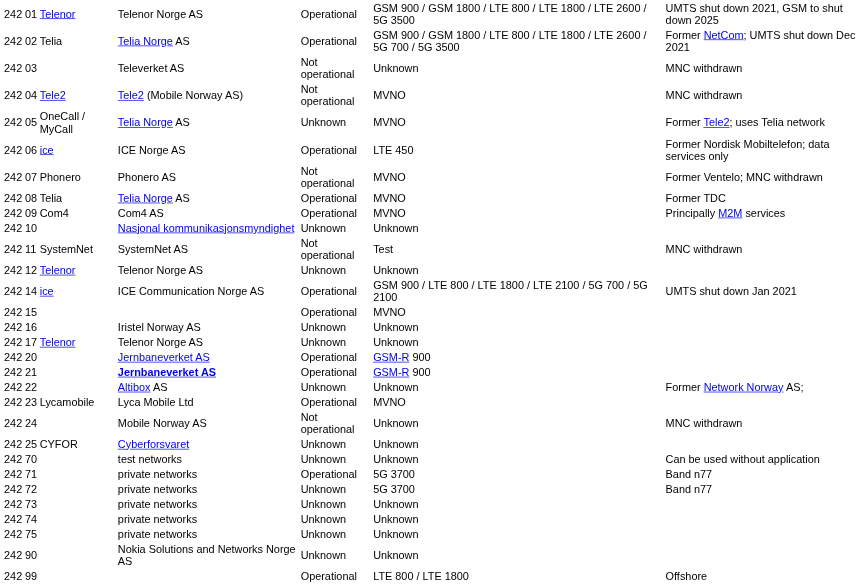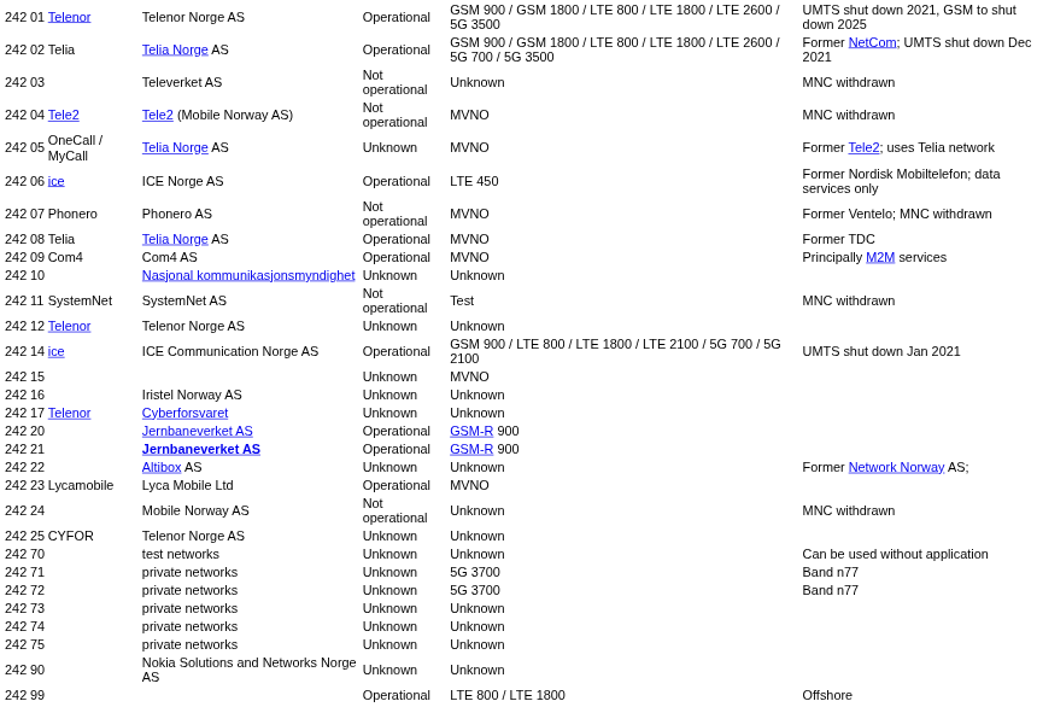 <table>
 <tr>
 <td>242</td>
 <td>01</td>
 <td><a href='#'>Telenor</a></td>
 <td>Telenor Norge AS</td>
 <td>Operational</td>
 <td>GSM 900 / GSM 1800 / LTE 800 / LTE 1800 / LTE 2600 / 5G 3500</td>
 <td> UMTS shut down 2021, GSM to shut down 2025</td>
 </tr>
 <tr>
 <td>242</td>
 <td>02</td>
 <td>Telia</td>
 <td><a href='#'>Telia Norge</a> AS</td>
 <td>Operational</td>
 <td>GSM 900 / GSM 1800 / LTE 800 / LTE 1800 / LTE 2600 / 5G 700 / 5G 3500</td>
 <td>Former <a href='#'>NetCom</a>; UMTS shut down Dec 2021</td>
 </tr>
 <tr>
 <td>242</td>
 <td>03</td>
 <td></td>
 <td>Televerket AS</td>
 <td>Not operational</td>
 <td>Unknown</td>
 <td>MNC withdrawn</td>
 </tr>
 <tr>
 <td>242</td>
 <td>04</td>
 <td><a href='#'>Tele2</a></td>
 <td><a href='#'>Tele2</a> (Mobile Norway AS)</td>
 <td>Not operational</td>
 <td>MVNO</td>
 <td>MNC withdrawn</td>
 </tr>
 <tr>
 <td>242</td>
 <td>05</td>
 <td>OneCall / MyCall</td>
 <td><a href='#'>Telia Norge</a> AS</td>
 <td>Unknown</td>
 <td>MVNO</td>
 <td>Former <a href='#'>Tele2</a>; uses Telia network</td>
 </tr>
 <tr>
 <td>242</td>
 <td>06</td>
 <td><a href='#'>ice</a></td>
 <td>ICE Norge AS</td>
 <td>Operational</td>
 <td>LTE 450</td>
 <td>Former Nordisk Mobiltelefon; data services only</td>
 </tr>
 <tr>
 <td>242</td>
 <td>07</td>
 <td>Phonero</td>
 <td>Phonero AS</td>
 <td>Not operational</td>
 <td>MVNO</td>
 <td>Former Ventelo; MNC withdrawn</td>
 </tr>
 <tr>
 <td>242</td>
 <td>08</td>
 <td>Telia</td>
 <td><a href='#'>Telia Norge</a> AS</td>
 <td>Operational</td>
 <td>MVNO</td>
 <td>Former TDC</td>
 </tr>
 <tr>
 <td>242</td>
 <td>09</td>
 <td>Com4</td>
 <td>Com4 AS</td>
 <td>Operational</td>
 <td>MVNO</td>
 <td>Principally <a href='#'>M2M</a> services</td>
 </tr>
 <tr>
 <td>242</td>
 <td>10</td>
 <td></td>
 <td><a href='#'>Nasjonal kommunikasjonsmyndighet</a></td>
 <td>Unknown</td>
 <td>Unknown</td>
 <td></td>
 </tr>
 <tr>
 <td>242</td>
 <td>11</td>
 <td>SystemNet</td>
 <td>SystemNet AS</td>
 <td>Not operational</td>
 <td>Test</td>
 <td>MNC withdrawn</td>
 </tr>
 <tr>
 <td>242</td>
 <td>12</td>
 <td><a href='#'>Telenor</a></td>
 <td>Telenor Norge AS</td>
 <td>Unknown</td>
 <td>Unknown</td>
 <td></td>
 </tr>
 <tr>
 <td>242</td>
 <td>14</td>
 <td><a href='#'>ice</a></td>
 <td>ICE Communication Norge AS</td>
 <td>Operational</td>
 <td>GSM 900 / LTE 800 / LTE 1800 / LTE 2100 / 5G 700 / 5G 2100</td>
 <td> UMTS shut down Jan 2021</td>
 </tr>
 <tr>
 <td>242</td>
 <td>15</td>
 <td></td>
 <td></td>
-<td>Operational</td>
+<td>Unknown</td>
 <td>MVNO</td>
 <td></td>
 </tr>
 <tr>
 <td>242</td>
 <td>16</td>
 <td></td>
 <td>Iristel Norway AS</td>
 <td>Unknown</td>
 <td>Unknown</td>
 <td></td>
 </tr>
 <tr>
 <td>242</td>
 <td>17</td>
 <td><a href='#'>Telenor</a></td>
-<td>Telenor Norge AS</td>
+<td><a href='#'>Cyberforsvaret</a></td>
 <td>Unknown</td>
 <td>Unknown</td>
 <td></td>
 </tr>
 <tr>
 <td>242</td>
 <td>20</td>
 <td></td>
 <td><a href='#'>Jernbaneverket AS</a></td>
 <td>Operational</td>
 <td><a href='#'>GSM-R</a> 900</td>
 <td></td>
 </tr>
 <tr>
 <td>242</td>
 <td>21</td>
 <td></td>
 <td><strong><a href='#'>Jernbaneverket AS</a></strong></td>
 <td>Operational</td>
 <td><a href='#'>GSM-R</a> 900</td>
 <td></td>
 </tr>
 <tr>
 <td>242</td>
 <td>22</td>
 <td></td>
 <td><a href='#'>Altibox</a> AS</td>
 <td>Unknown</td>
 <td>Unknown</td>
 <td>Former <a href='#'>Network Norway</a> AS;</td>
 </tr>
 <tr>
 <td>242</td>
 <td>23</td>
 <td>Lycamobile</td>
 <td>Lyca Mobile Ltd</td>
 <td>Operational</td>
 <td>MVNO</td>
 <td></td>
 </tr>
 <tr>
 <td>242</td>
 <td>24</td>
 <td></td>
 <td>Mobile Norway AS</td>
 <td>Not operational</td>
 <td>Unknown</td>
 <td>MNC withdrawn</td>
 </tr>
 <tr>
 <td>242</td>
 <td>25</td>
 <td>CYFOR</td>
-<td><a href='#'>Cyberforsvaret</a></td>
+<td>Telenor Norge AS</td>
 <td>Unknown</td>
 <td>Unknown</td>
 <td></td>
 </tr>
 <tr>
 <td>242</td>
 <td>70</td>
 <td></td>
 <td>test networks</td>
 <td>Unknown</td>
 <td>Unknown</td>
 <td>Can be used without application</td>
 </tr>
 <tr>
 <td>242</td>
 <td>71</td>
 <td></td>
 <td>private networks</td>
-<td>Operational</td>
+<td>Unknown</td>
 <td>5G 3700</td>
 <td>Band n77</td>
 </tr>
 <tr>
 <td>242</td>
 <td>72</td>
 <td></td>
 <td>private networks</td>
 <td>Unknown</td>
 <td>5G 3700</td>
 <td>Band n77</td>
 </tr>
 <tr>
 <td>242</td>
 <td>73</td>
 <td></td>
 <td>private networks</td>
 <td>Unknown</td>
 <td>Unknown</td>
 <td></td>
 </tr>
 <tr>
 <td>242</td>
 <td>74</td>
 <td></td>
 <td>private networks</td>
 <td>Unknown</td>
 <td>Unknown</td>
 <td></td>
 </tr>
 <tr>
 <td>242</td>
 <td>75</td>
 <td></td>
 <td>private networks</td>
 <td>Unknown</td>
 <td>Unknown</td>
 <td></td>
 </tr>
 <tr>
 <td>242</td>
 <td>90</td>
 <td></td>
 <td>Nokia Solutions and Networks Norge AS</td>
 <td>Unknown</td>
 <td>Unknown</td>
 <td></td>
 </tr>
 <tr>
 <td>242</td>
 <td>99</td>
 <td></td>
 <td></td>
 <td>Operational</td>
 <td>LTE 800 / LTE 1800</td>
 <td>Offshore</td>
 </tr>
 </table>
